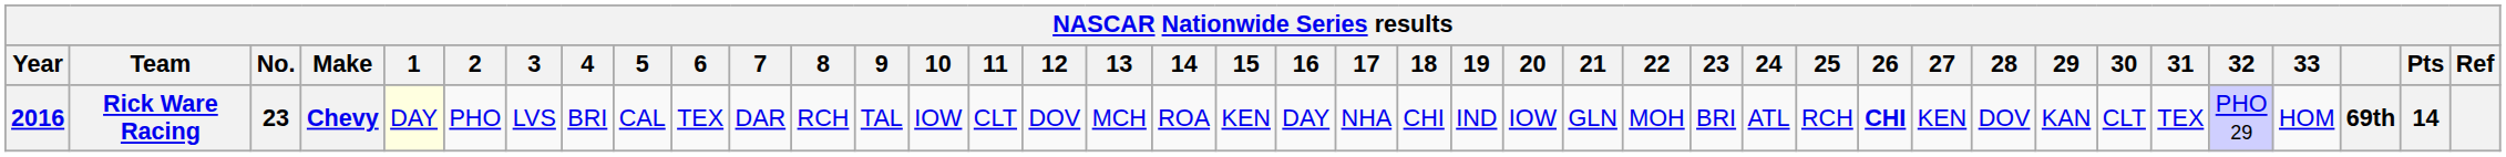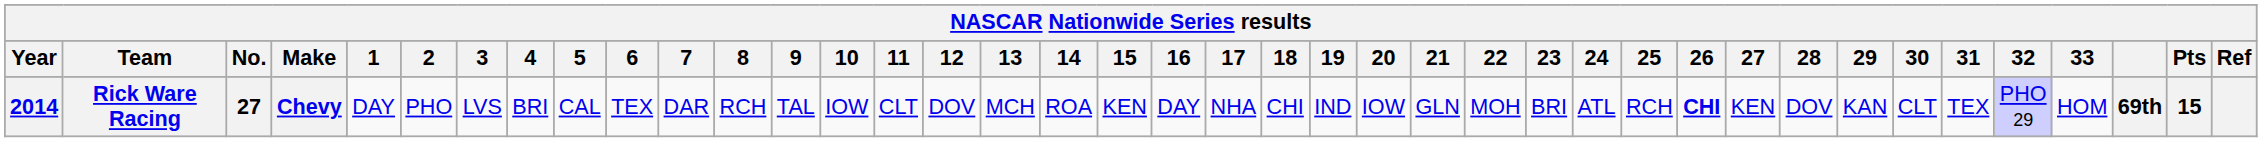 <table class="wikitable" style="text-align:center; font-size:75%">
 <tr>
 <th colspan=42><a href='#'>NASCAR</a> <a href='#'>Nationwide Series</a> results</th>
 </tr>
 <tr>
 <th>Year</th>
 <th>Team</th>
 <th>No.</th>
 <th>Make</th>
 <th>1</th>
 <th>2</th>
 <th>3</th>
 <th>4</th>
 <th>5</th>
 <th>6</th>
 <th>7</th>
 <th>8</th>
 <th>9</th>
 <th>10</th>
 <th>11</th>
 <th>12</th>
 <th>13</th>
 <th>14</th>
 <th>15</th>
 <th>16</th>
 <th>17</th>
 <th>18</th>
 <th>19</th>
 <th>20</th>
 <th>21</th>
 <th>22</th>
 <th>23</th>
 <th>24</th>
 <th>25</th>
 <th>26</th>
 <th>27</th>
 <th>28</th>
 <th>29</th>
 <th>30</th>
 <th>31</th>
 <th>32</th>
 <th>33</th>
 <th></th>
 <th>Pts</th>
 <th>Ref</th>
 </tr>
 <tr>
-<th><a href='#'>2016</a></th>
+<th><a href='#'>2014</a></th>
 <th><a href='#'>Rick Ware Racing</a></th>
-<th>23</th>
+<th>27</th>
 <th><a href='#'>Chevy</a></th>
-<td style="background: lightyellow;"><a href='#'>DAY</a></td>
+<td><a href='#'>DAY</a></td>
 <td><a href='#'>PHO</a></td>
 <td><a href='#'>LVS</a></td>
 <td><a href='#'>BRI</a></td>
 <td><a href='#'>CAL</a></td>
 <td><a href='#'>TEX</a></td>
 <td><a href='#'>DAR</a></td>
 <td><a href='#'>RCH</a></td>
 <td><a href='#'>TAL</a></td>
 <td><a href='#'>IOW</a></td>
 <td><a href='#'>CLT</a></td>
 <td><a href='#'>DOV</a></td>
 <td><a href='#'>MCH</a></td>
 <td><a href='#'>ROA</a></td>
 <td><a href='#'>KEN</a></td>
 <td><a href='#'>DAY</a></td>
 <td><a href='#'>NHA</a></td>
 <td><a href='#'>CHI</a></td>
 <td><a href='#'>IND</a></td>
 <td><a href='#'>IOW</a></td>
 <td><a href='#'>GLN</a></td>
 <td><a href='#'>MOH</a></td>
 <td><a href='#'>BRI</a></td>
 <td><a href='#'>ATL</a></td>
 <td><a href='#'>RCH</a></td>
 <td><strong><a href='#'>CHI</a></strong></td>
 <td><a href='#'>KEN</a></td>
 <td><a href='#'>DOV</a></td>
 <td><a href='#'>KAN</a></td>
 <td><a href='#'>CLT</a></td>
 <td><a href='#'>TEX</a></td>
 <td style="background:#CFCFFF;"><a href='#'>PHO</a><br><small>29</small></td>
 <td><a href='#'>HOM</a></td>
 <th>69th</th>
-<th>14</th>
+<th>15</th>
 <th></th>
 </tr>
 </table>
